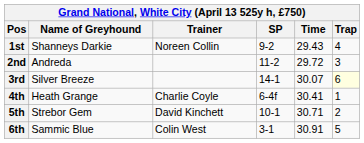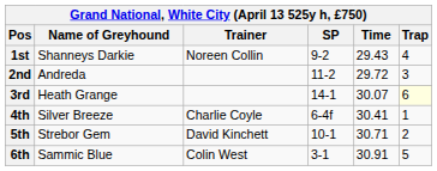 <table class="wikitable">
 <tr>
 <th colspan="6"><a href='#'>Grand National</a>, <a href='#'>White City</a> (April 13 525y h, £750)</th>
 </tr>
 <tr>
 <th width=30>Pos</th>
 <th width=180>Name of Greyhound</th>
 <th width=150>Trainer</th>
 <th width=50>SP</th>
 <th width=50>Time</th>
 <th width=30>Trap</th>
 </tr>
 <tr>
 <th>1st</th>
 <td>Shanneys Darkie</td>
 <td>Noreen Collin</td>
 <td>9-2</td>
 <td>29.43</td>
 <td>4</td>
 </tr>
 <tr>
 <th>2nd</th>
 <td>Andreda</td>
 <td></td>
 <td>11-2</td>
 <td>29.72</td>
 <td>3</td>
 </tr>
 <tr>
 <th>3rd</th>
-<td>Silver Breeze</td>
+<td>Heath Grange</td>
 <td></td>
 <td>14-1</td>
 <td>30.07</td>
 <td style="background: lightyellow;">6</td>
 </tr>
 <tr>
 <th>4th</th>
-<td>Heath Grange</td>
+<td>Silver Breeze</td>
 <td>Charlie Coyle</td>
 <td>6-4f</td>
 <td>30.41</td>
 <td>1</td>
 </tr>
 <tr>
 <th>5th</th>
 <td>Strebor Gem</td>
 <td>David Kinchett</td>
 <td>10-1</td>
 <td>30.71</td>
 <td>2</td>
 </tr>
 <tr>
 <th>6th</th>
 <td>Sammic Blue</td>
 <td>Colin West</td>
 <td>3-1</td>
 <td>30.91</td>
 <td>5</td>
 </tr>
 </table>
